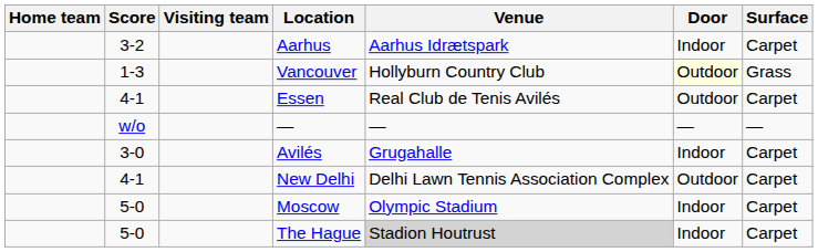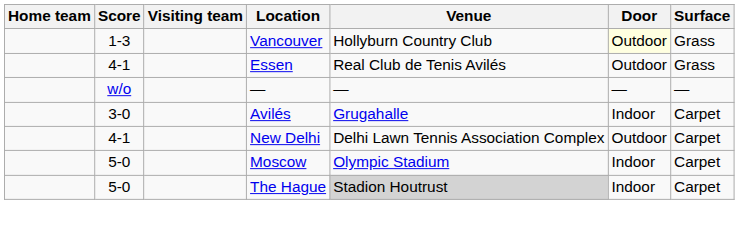 <table class="wikitable" style="border:1px solid #aaa;">
 <tr>
 <th>Home team</th>
 <th>Score</th>
 <th>Visiting team</th>
 <th>Location</th>
 <th>Venue</th>
 <th>Door</th>
 <th>Surface</th>
-</tr>
-<tr>
-<td><strong></strong></td>
-<td style="text-align:center;">3-2</td>
-<td></td>
-<td><a href='#'>Aarhus</a></td>
-<td><a href='#'>Aarhus Idrætspark</a></td>
-<td>Indoor</td>
-<td>Carpet</td>
 </tr>
 <tr>
 <td></td>
 <td style="text-align:center;">1-3</td>
 <td><strong></strong></td>
 <td><a href='#'>Vancouver</a></td>
 <td>Hollyburn Country Club</td>
 <td style="background: lightyellow;">Outdoor</td>
 <td>Grass</td>
 </tr>
 <tr>
 <td><strong></strong></td>
 <td style="text-align:center;">4-1</td>
 <td></td>
 <td><a href='#'>Essen</a></td>
 <td>Real Club de Tenis Avilés</td>
 <td>Outdoor</td>
-<td>Carpet</td>
+<td>Grass</td>
 </tr>
 <tr>
 <td><strong></strong></td>
 <td style="text-align:center;"><a href='#'>w/o</a></td>
 <td></td>
 <td>—</td>
 <td>—</td>
 <td>—</td>
 <td>—</td>
 </tr>
 <tr>
 <td><strong></strong></td>
 <td style="text-align:center;">3-0</td>
 <td></td>
 <td><a href='#'>Avilés</a></td>
 <td><a href='#'>Grugahalle</a></td>
 <td>Indoor</td>
 <td>Carpet</td>
 </tr>
 <tr>
 <td><strong></strong></td>
 <td style="text-align:center;">4-1</td>
 <td></td>
 <td><a href='#'>New Delhi</a></td>
 <td>Delhi Lawn Tennis Association Complex</td>
 <td>Outdoor</td>
 <td>Carpet</td>
 </tr>
 <tr>
 <td><strong></strong></td>
 <td style="text-align:center;">5-0</td>
 <td></td>
 <td><a href='#'>Moscow</a></td>
 <td><a href='#'>Olympic Stadium</a></td>
 <td>Indoor</td>
 <td>Carpet</td>
 </tr>
 <tr>
 <td><strong></strong></td>
 <td style="text-align:center;">5-0</td>
 <td></td>
 <td><a href='#'>The Hague</a></td>
 <td style="background: lightgrey;">Stadion Houtrust</td>
 <td>Indoor</td>
 <td>Carpet</td>
 </tr>
 </table>
